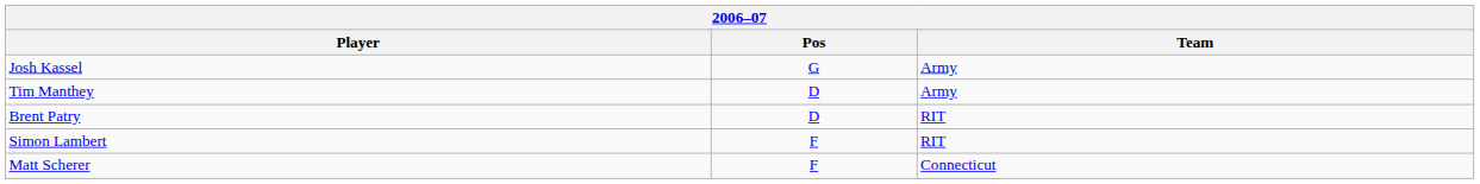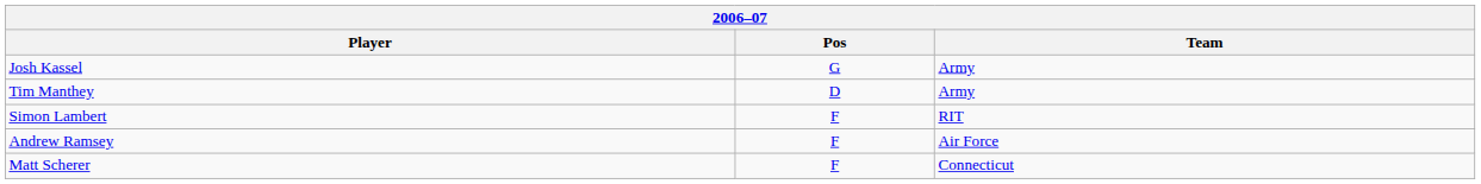 <table class="wikitable" width=95%>
 <tr>
 <th colspan=3><a href='#'>2006–07</a></th>
 </tr>
 <tr>
 <th>Player</th>
 <th>Pos</th>
 <th>Team</th>
 </tr>
 <tr>
 <td><a href='#'>Josh Kassel</a></td>
 <td style="text-align:center;"><a href='#'>G</a></td>
 <td><a href='#'>Army</a></td>
 </tr>
 <tr>
 <td><a href='#'>Tim Manthey</a></td>
 <td style="text-align:center;"><a href='#'>D</a></td>
 <td><a href='#'>Army</a></td>
 </tr>
 <tr>
-<td><a href='#'>Brent Patry</a></td>
-<td style="text-align:center;"><a href='#'>D</a></td>
+<td><a href='#'>Simon Lambert</a></td>
+<td style="text-align:center;"><a href='#'>F</a></td>
 <td><a href='#'>RIT</a></td>
 </tr>
 <tr>
-<td><a href='#'>Simon Lambert</a></td>
+<td><a href='#'>Andrew Ramsey</a></td>
 <td style="text-align:center;"><a href='#'>F</a></td>
-<td><a href='#'>RIT</a></td>
+<td><a href='#'>Air Force</a></td>
 </tr>
 <tr>
 <td><a href='#'>Matt Scherer</a></td>
 <td style="text-align:center;"><a href='#'>F</a></td>
 <td><a href='#'>Connecticut</a></td>
 </tr>
 </table>
